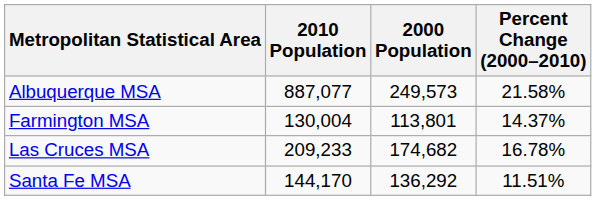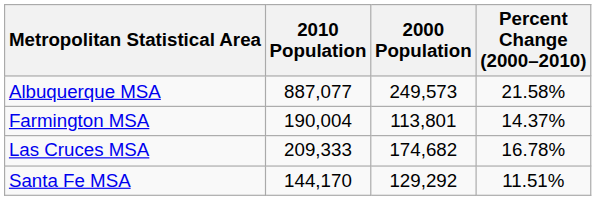 <table class="wikitable">
 <tr>
 <th>Metropolitan Statistical Area</th>
 <th>2010<br>Population</th>
 <th>2000<br>Population</th>
 <th>Percent<br>Change<br>(2000–2010)</th>
 </tr>
 <tr>
 <td align=left><a href='#'>Albuquerque MSA</a></td>
 <td align=center>887,077</td>
 <td align=center>249,573</td>
 <td align=center>21.58%</td>
 </tr>
 <tr>
 <td align=left><a href='#'>Farmington MSA</a></td>
-<td align=center>130,004</td>
+<td align=center>190,004</td>
 <td align=center>113,801</td>
 <td align=center>14.37%</td>
 </tr>
 <tr>
 <td align=left><a href='#'>Las Cruces MSA</a></td>
-<td align=center>209,233</td>
+<td align=center>209,333</td>
 <td align=center>174,682</td>
 <td align=center>16.78%</td>
 </tr>
 <tr>
 <td align=left><a href='#'>Santa Fe MSA</a></td>
 <td align=center>144,170</td>
-<td align=center>136,292</td>
+<td align=center>129,292</td>
 <td align=center>11.51%</td>
 </tr>
 </table>
